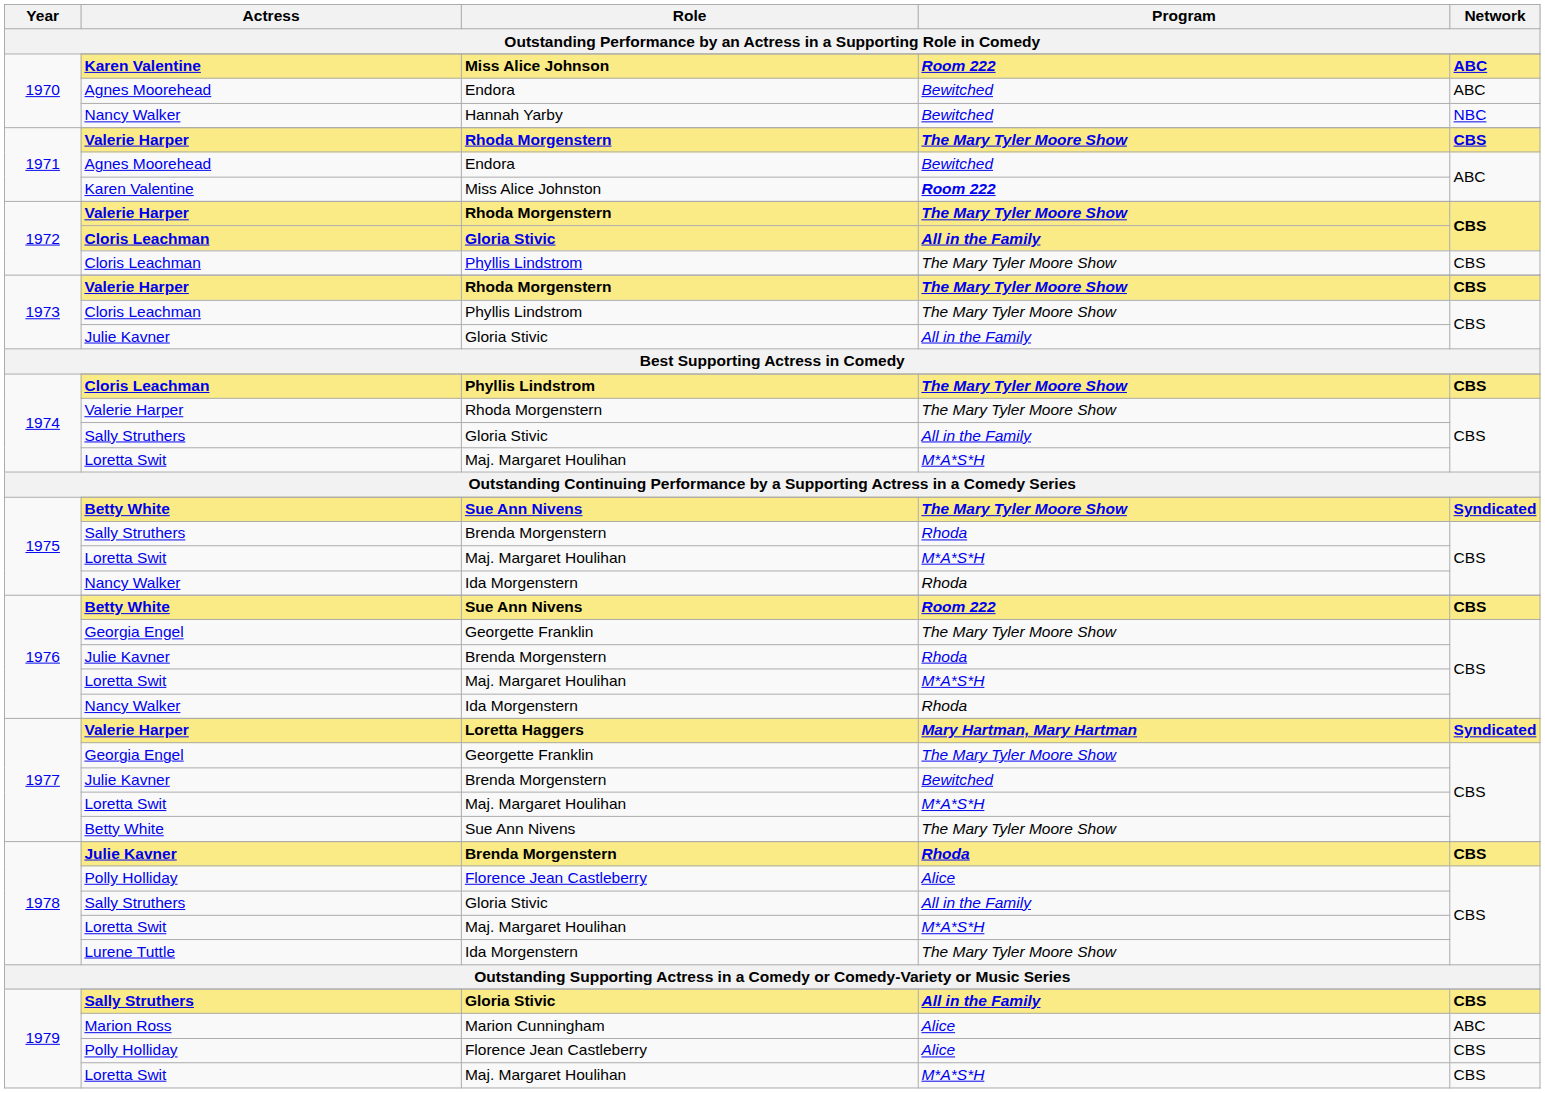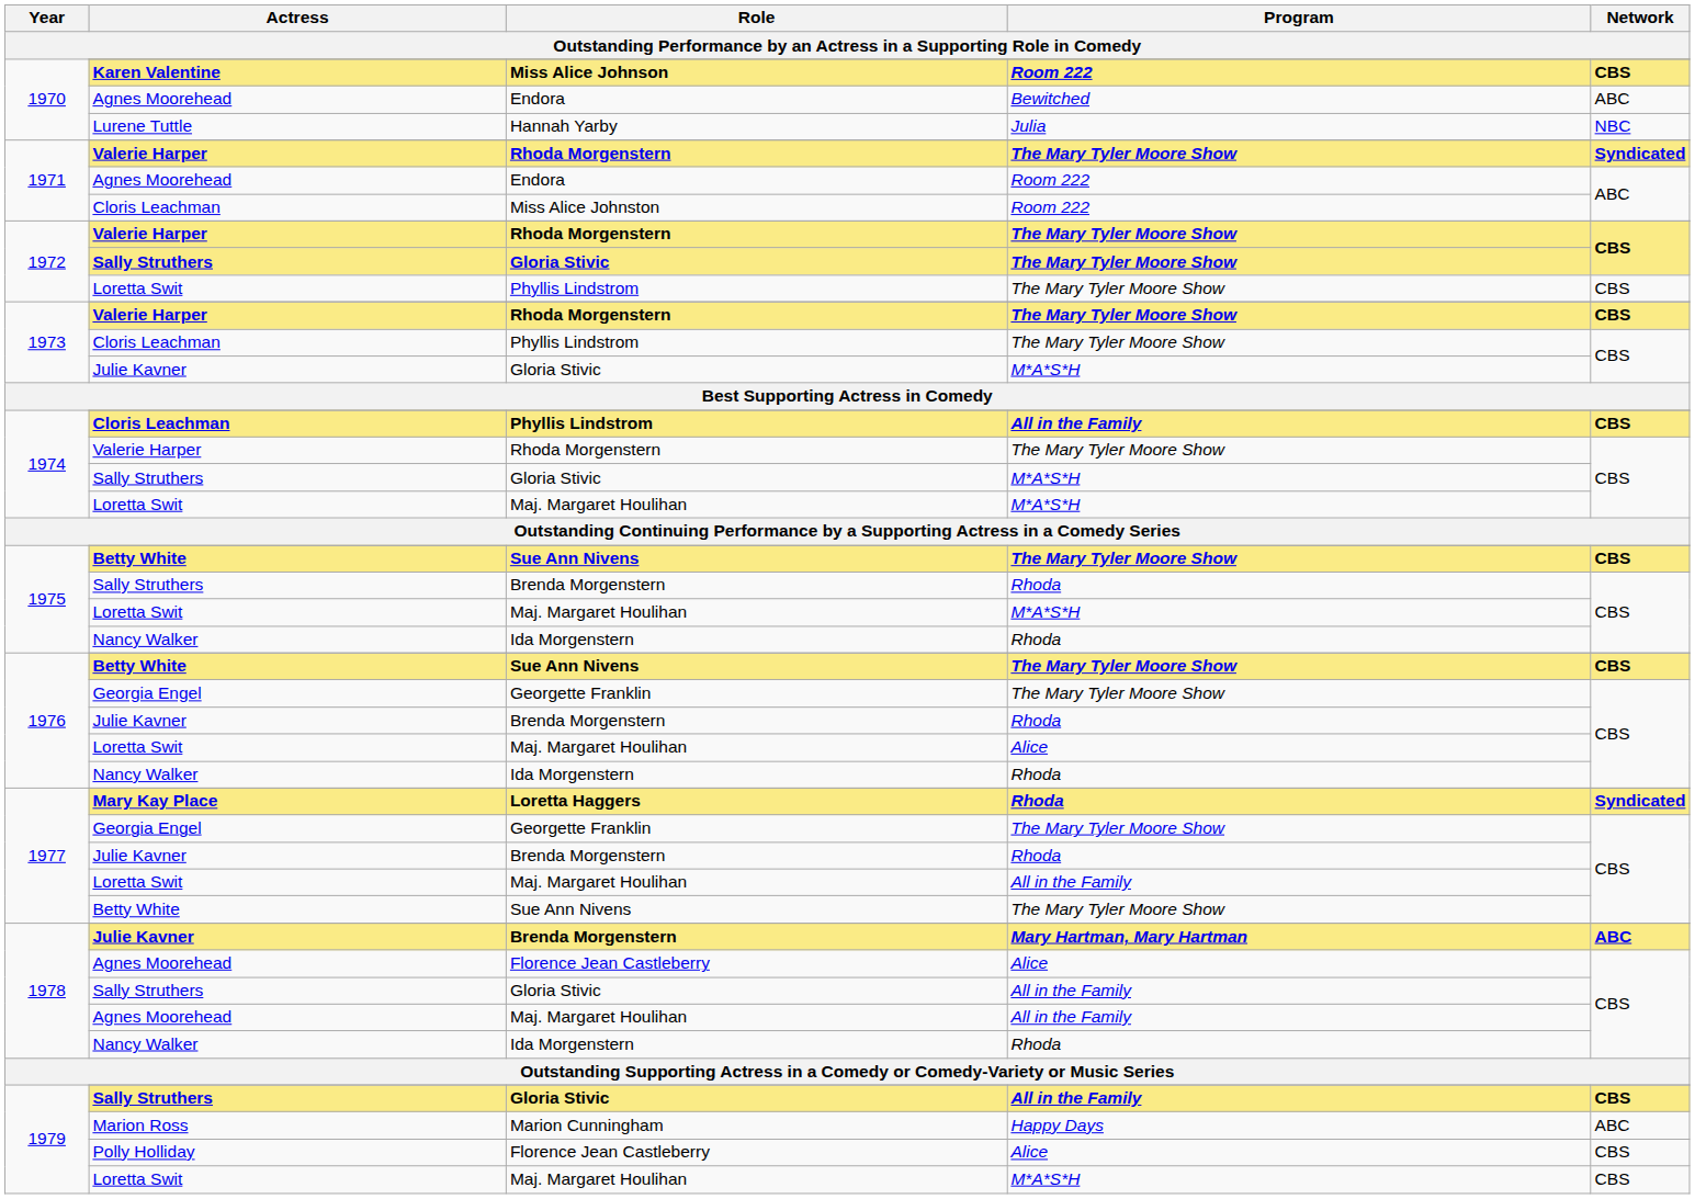 <table class="wikitable" style="width:100%">
 <tr style="background:#bebebe;">
 <th style="width:5%;">Year</th>
 <th style="width:25%;">Actress</th>
 <th style="width:30%;">Role</th>
 <th style="width:35%;">Program</th>
 <th style="width:5%;">Network</th>
 </tr>
 <tr>
 <th colspan=5>Outstanding Performance by an Actress in a Supporting Role in Comedy</th>
 </tr>
 <tr>
 <td rowspan=4 style="text-align:center"><a href='#'>1970</a><br></td>
 </tr>
 <tr style="background:#FAEB86">
 <td><strong><a href='#'>Karen Valentine</a></strong></td>
 <td><strong>Miss Alice Johnson</strong></td>
 <td><strong><em><a href='#'>Room 222</a></em></strong></td>
-<td><strong><a href='#'>ABC</a></strong></td>
+<td><strong>CBS</strong></td>
 </tr>
 <tr>
 <td><a href='#'>Agnes Moorehead</a></td>
 <td>Endora</td>
 <td><em><a href='#'>Bewitched</a></em></td>
 <td>ABC</td>
 </tr>
 <tr>
-<td><a href='#'>Nancy Walker</a></td>
+<td><a href='#'>Lurene Tuttle</a></td>
 <td>Hannah Yarby</td>
-<td><em><a href='#'>Bewitched</a></em></td>
+<td><em><a href='#'>Julia</a></em></td>
 <td><a href='#'>NBC</a></td>
 </tr>
 <tr>
 <td rowspan=4 style="text-align:center"><a href='#'>1971</a><br></td>
 </tr>
 <tr style="background:#FAEB86">
 <td><strong><a href='#'>Valerie Harper</a></strong></td>
 <td><strong><a href='#'>Rhoda Morgenstern</a></strong></td>
 <td><strong><em><a href='#'>The Mary Tyler Moore Show</a></em></strong></td>
-<td><strong><a href='#'>CBS</a></strong></td>
+<td><strong><a href='#'>Syndicated</a></strong></td>
 </tr>
 <tr>
 <td><a href='#'>Agnes Moorehead</a></td>
 <td>Endora</td>
-<td><em><a href='#'>Bewitched</a></em></td>
+<td><em><a href='#'>Room 222</a></em></td>
 <td rowspan=2>ABC</td>
 </tr>
 <tr>
-<td><a href='#'>Karen Valentine</a></td>
+<td><a href='#'>Cloris Leachman</a></td>
 <td>Miss Alice Johnston</td>
-<td><strong><em><a href='#'>Room 222</a></em></strong></td>
+<td><em><a href='#'>Room 222</a></em></td>
 </tr>
 <tr>
 <td rowspan=4 style="text-align:center"><a href='#'>1972</a><br></td>
 </tr>
 <tr style="background:#FAEB86">
 <td><strong><a href='#'>Valerie Harper</a></strong></td>
 <td><strong>Rhoda Morgenstern</strong></td>
 <td><strong><em><a href='#'>The Mary Tyler Moore Show</a></em></strong></td>
 <td rowspan=2><strong>CBS</strong></td>
 </tr>
 <tr style="background:#FAEB86">
-<td><strong><a href='#'>Cloris Leachman</a></strong></td>
+<td><strong><a href='#'>Sally Struthers</a></strong></td>
 <td><strong><a href='#'>Gloria Stivic</a></strong></td>
-<td><strong><em><a href='#'>All in the Family</a></em></strong></td>
+<td><strong><em><a href='#'>The Mary Tyler Moore Show</a></em></strong></td>
 </tr>
 <tr>
-<td><a href='#'>Cloris Leachman</a></td>
+<td><a href='#'>Loretta Swit</a></td>
 <td><a href='#'>Phyllis Lindstrom</a></td>
 <td><em>The Mary Tyler Moore Show</em></td>
 <td>CBS</td>
 </tr>
 <tr>
 <td rowspan=4 style="text-align:center"><a href='#'>1973</a><br></td>
 </tr>
 <tr style="background:#FAEB86">
 <td><strong><a href='#'>Valerie Harper</a></strong></td>
 <td><strong>Rhoda Morgenstern</strong></td>
 <td><strong><em><a href='#'>The Mary Tyler Moore Show</a></em></strong></td>
 <td><strong>CBS</strong></td>
 </tr>
 <tr>
 <td><a href='#'>Cloris Leachman</a></td>
 <td>Phyllis Lindstrom</td>
 <td><em>The Mary Tyler Moore Show</em></td>
 <td rowspan=2>CBS</td>
 </tr>
 <tr>
 <td><a href='#'>Julie Kavner</a></td>
 <td>Gloria Stivic</td>
-<td><em><a href='#'>All in the Family</a></em></td>
+<td><em><a href='#'>M*A*S*H</a></em></td>
 </tr>
 <tr>
 <th colspan=5>Best Supporting Actress in Comedy</th>
 </tr>
 <tr>
 <td rowspan=5 style="text-align:center"><a href='#'>1974</a><br></td>
 </tr>
 <tr style="background:#FAEB86">
 <td><strong><a href='#'>Cloris Leachman</a></strong></td>
 <td><strong>Phyllis Lindstrom</strong></td>
-<td><strong><em><a href='#'>The Mary Tyler Moore Show</a></em></strong></td>
+<td><strong><em><a href='#'>All in the Family</a></em></strong></td>
 <td><strong>CBS</strong></td>
 </tr>
 <tr>
 <td><a href='#'>Valerie Harper</a></td>
 <td>Rhoda Morgenstern</td>
 <td><em>The Mary Tyler Moore Show</em></td>
 <td rowspan=3>CBS</td>
 </tr>
 <tr>
 <td><a href='#'>Sally Struthers</a></td>
 <td>Gloria Stivic</td>
-<td><em><a href='#'>All in the Family</a></em></td>
+<td><em><a href='#'>M*A*S*H</a></em></td>
 </tr>
 <tr>
 <td><a href='#'>Loretta Swit</a></td>
 <td>Maj. Margaret Houlihan</td>
 <td><em><a href='#'>M*A*S*H</a></em></td>
 </tr>
 <tr>
 <th colspan=5>Outstanding Continuing Performance by a Supporting Actress in a Comedy Series</th>
 </tr>
 <tr>
 <td rowspan=5 style="text-align:center"><a href='#'>1975</a><br></td>
 </tr>
 <tr style="background:#FAEB86">
 <td><strong><a href='#'>Betty White</a></strong></td>
 <td><strong><a href='#'>Sue Ann Nivens</a></strong></td>
 <td><strong><em><a href='#'>The Mary Tyler Moore Show</a></em></strong></td>
-<td><strong><a href='#'>Syndicated</a></strong></td>
+<td><strong>CBS</strong></td>
 </tr>
 <tr>
 <td><a href='#'>Sally Struthers</a></td>
 <td>Brenda Morgenstern</td>
 <td><em><a href='#'>Rhoda</a></em></td>
 <td rowspan=3>CBS</td>
 </tr>
 <tr>
 <td><a href='#'>Loretta Swit</a></td>
 <td>Maj. Margaret Houlihan</td>
 <td><em><a href='#'>M*A*S*H</a></em></td>
 </tr>
 <tr>
 <td><a href='#'>Nancy Walker</a></td>
 <td>Ida Morgenstern</td>
 <td><em>Rhoda</em></td>
 </tr>
 <tr>
 <td rowspan=6 style="text-align:center"><a href='#'>1976</a><br></td>
 </tr>
 <tr style="background:#FAEB86">
 <td><strong><a href='#'>Betty White</a></strong></td>
 <td><strong>Sue Ann Nivens</strong></td>
-<td><strong><em><a href='#'>Room 222</a></em></strong></td>
+<td><strong><em><a href='#'>The Mary Tyler Moore Show</a></em></strong></td>
 <td><strong>CBS</strong></td>
 </tr>
 <tr>
 <td><a href='#'>Georgia Engel</a></td>
 <td>Georgette Franklin</td>
 <td><em>The Mary Tyler Moore Show</em></td>
 <td rowspan=4>CBS</td>
 </tr>
 <tr>
 <td><a href='#'>Julie Kavner</a></td>
 <td>Brenda Morgenstern</td>
 <td><em><a href='#'>Rhoda</a></em></td>
 </tr>
 <tr>
 <td><a href='#'>Loretta Swit</a></td>
 <td>Maj. Margaret Houlihan</td>
-<td><em><a href='#'>M*A*S*H</a></em></td>
+<td><em><a href='#'>Alice</a></em></td>
 </tr>
 <tr>
 <td><a href='#'>Nancy Walker</a></td>
 <td>Ida Morgenstern</td>
 <td><em>Rhoda</em></td>
 </tr>
 <tr>
 <td rowspan=6 style="text-align:center"><a href='#'>1977</a><br></td>
 </tr>
 <tr style="background:#FAEB86">
-<td><strong><a href='#'>Valerie Harper</a></strong></td>
+<td><strong><a href='#'>Mary Kay Place</a></strong></td>
 <td><strong>Loretta Haggers</strong></td>
-<td><strong><em><a href='#'>Mary Hartman, Mary Hartman</a></em></strong></td>
+<td><strong><em><a href='#'>Rhoda</a></em></strong></td>
 <td><strong><a href='#'>Syndicated</a></strong></td>
 </tr>
 <tr>
 <td><a href='#'>Georgia Engel</a></td>
 <td>Georgette Franklin</td>
 <td><em><a href='#'>The Mary Tyler Moore Show</a></em></td>
 <td rowspan=4>CBS</td>
 </tr>
 <tr>
 <td><a href='#'>Julie Kavner</a></td>
 <td>Brenda Morgenstern</td>
-<td><em><a href='#'>Bewitched</a></em></td>
+<td><em><a href='#'>Rhoda</a></em></td>
 </tr>
 <tr>
 <td><a href='#'>Loretta Swit</a></td>
 <td>Maj. Margaret Houlihan</td>
-<td><em><a href='#'>M*A*S*H</a></em></td>
+<td><em><a href='#'>All in the Family</a></em></td>
 </tr>
 <tr>
 <td><a href='#'>Betty White</a></td>
 <td>Sue Ann Nivens</td>
 <td><em>The Mary Tyler Moore Show</em></td>
 </tr>
 <tr>
 <td rowspan=6 style="text-align:center"><a href='#'>1978</a><br></td>
 </tr>
 <tr style="background:#FAEB86">
 <td><strong><a href='#'>Julie Kavner</a></strong></td>
 <td><strong>Brenda Morgenstern</strong></td>
-<td><strong><em><a href='#'>Rhoda</a></em></strong></td>
-<td><strong>CBS</strong></td>
+<td><strong><em><a href='#'>Mary Hartman, Mary Hartman</a></em></strong></td>
+<td><strong><a href='#'>ABC</a></strong></td>
 </tr>
 <tr>
-<td><a href='#'>Polly Holliday</a></td>
+<td><a href='#'>Agnes Moorehead</a></td>
 <td><a href='#'>Florence Jean Castleberry</a></td>
 <td><em><a href='#'>Alice</a></em></td>
 <td rowspan=4>CBS</td>
 </tr>
 <tr>
 <td><a href='#'>Sally Struthers</a></td>
 <td>Gloria Stivic</td>
 <td><em><a href='#'>All in the Family</a></em></td>
 </tr>
 <tr>
-<td><a href='#'>Loretta Swit</a></td>
+<td><a href='#'>Agnes Moorehead</a></td>
 <td>Maj. Margaret Houlihan</td>
-<td><em><a href='#'>M*A*S*H</a></em></td>
+<td><em><a href='#'>All in the Family</a></em></td>
 </tr>
 <tr>
-<td><a href='#'>Lurene Tuttle</a></td>
+<td><a href='#'>Nancy Walker</a></td>
 <td>Ida Morgenstern</td>
-<td><em>The Mary Tyler Moore Show</em></td>
+<td><em>Rhoda</em></td>
 </tr>
 <tr>
 <th colspan=5>Outstanding Supporting Actress in a Comedy or Comedy-Variety or Music Series</th>
 </tr>
 <tr>
 <td rowspan=5 style="text-align:center"><a href='#'>1979</a><br></td>
 </tr>
 <tr style="background:#FAEB86">
 <td><strong><a href='#'>Sally Struthers</a></strong></td>
 <td><strong>Gloria Stivic</strong></td>
 <td><strong><em><a href='#'>All in the Family</a></em></strong></td>
 <td><strong>CBS</strong></td>
 </tr>
 <tr>
 <td><a href='#'>Marion Ross</a></td>
 <td>Marion Cunningham</td>
-<td><em><a href='#'>Alice</a></em></td>
+<td><em><a href='#'>Happy Days</a></em></td>
 <td>ABC</td>
 </tr>
 <tr>
 <td><a href='#'>Polly Holliday</a></td>
 <td>Florence Jean Castleberry</td>
 <td><em><a href='#'>Alice</a></em></td>
 <td>CBS</td>
 </tr>
 <tr>
 <td><a href='#'>Loretta Swit</a></td>
 <td>Maj. Margaret Houlihan</td>
 <td><em><a href='#'>M*A*S*H</a></em></td>
 <td>CBS</td>
 </tr>
 </table>
